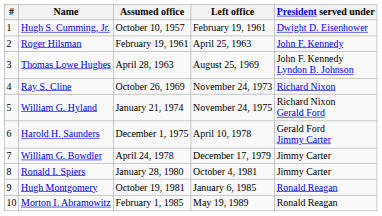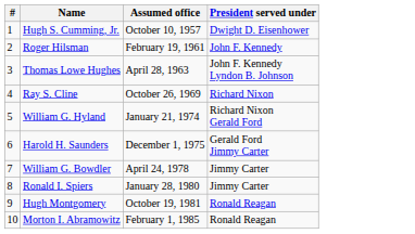 <table class="wikitable">
 <tr>
 <th>#</th>
 <th>Name</th>
 <th>Assumed office</th>
-<th>Left office</th>
 <th><a href='#'>President</a> served under</th>
 </tr>
 <tr>
 <td>1</td>
 <td><a href='#'>Hugh S. Cumming, Jr.</a></td>
 <td>October 10, 1957</td>
-<td>February 19, 1961</td>
 <td><a href='#'>Dwight D. Eisenhower</a></td>
 </tr>
 <tr>
 <td>2</td>
 <td><a href='#'>Roger Hilsman</a></td>
 <td>February 19, 1961</td>
-<td>April 25, 1963</td>
 <td><a href='#'>John F. Kennedy</a></td>
 </tr>
 <tr>
 <td>3</td>
 <td><a href='#'>Thomas Lowe Hughes</a></td>
 <td>April 28, 1963</td>
-<td>August 25, 1969</td>
 <td>John F. Kennedy<br><a href='#'>Lyndon B. Johnson</a></td>
 </tr>
 <tr>
 <td>4</td>
 <td><a href='#'>Ray S. Cline</a></td>
 <td>October 26, 1969</td>
-<td>November 24, 1973</td>
 <td><a href='#'>Richard Nixon</a></td>
 </tr>
 <tr>
 <td>5</td>
 <td><a href='#'>William G. Hyland</a></td>
 <td>January 21, 1974</td>
-<td>November 24, 1975</td>
 <td>Richard Nixon<br><a href='#'>Gerald Ford</a></td>
 </tr>
 <tr>
 <td>6</td>
 <td><a href='#'>Harold H. Saunders</a></td>
 <td>December 1, 1975</td>
-<td>April 10, 1978</td>
 <td>Gerald Ford<br><a href='#'>Jimmy Carter</a></td>
 </tr>
 <tr>
 <td>7</td>
 <td><a href='#'>William G. Bowdler</a></td>
 <td>April 24, 1978</td>
-<td>December 17, 1979</td>
 <td>Jimmy Carter</td>
 </tr>
 <tr>
 <td>8</td>
 <td><a href='#'>Ronald I. Spiers</a></td>
 <td>January 28, 1980</td>
-<td>October 4, 1981</td>
 <td>Jimmy Carter</td>
 </tr>
 <tr>
 <td>9</td>
 <td><a href='#'>Hugh Montgomery</a></td>
 <td>October 19, 1981</td>
-<td>January 6, 1985</td>
 <td><a href='#'>Ronald Reagan</a></td>
 </tr>
 <tr>
 <td>10</td>
 <td><a href='#'>Morton I. Abramowitz</a></td>
 <td>February 1, 1985</td>
-<td>May 19, 1989</td>
 <td>Ronald Reagan</td>
 </tr>
 </table>
